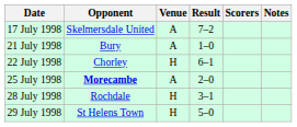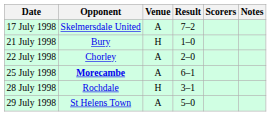 <table class="wikitable sortable" style="font-size:100%; text-align:center">
 <tr>
 <th>Date</th>
 <th>Opponent</th>
 <th>Venue</th>
 <th>Result</th>
 <th>Scorers</th>
 <th>Notes</th>
 </tr>
 <tr style="background-color: #d0ffe3;">
 <td>17 July 1998</td>
 <td><a href='#'>Skelmersdale United</a></td>
 <td>A</td>
 <td>7–2</td>
 <td></td>
 <td></td>
 </tr>
 <tr style="background-color: #d0ffe3;">
 <td>21 July 1998</td>
 <td><a href='#'>Bury</a></td>
-<td>A</td>
+<td>H</td>
 <td>1–0</td>
 <td></td>
 <td></td>
 </tr>
 <tr style="background-color: #d0ffe3;">
 <td>22 July 1998</td>
 <td><a href='#'>Chorley</a></td>
-<td>H</td>
-<td>6–1</td>
+<td>A</td>
+<td>2–0</td>
 <td></td>
 <td></td>
 </tr>
 <tr style="background-color: #d0ffe3;">
 <td>25 July 1998</td>
 <td><strong><a href='#'>Morecambe</a></strong></td>
 <td>A</td>
-<td>2–0</td>
+<td>6–1</td>
 <td></td>
 <td></td>
 </tr>
 <tr style="background-color: #d0ffe3;">
 <td>28 July 1998</td>
 <td><a href='#'>Rochdale</a></td>
 <td>H</td>
 <td>3–1</td>
 <td></td>
 <td></td>
 </tr>
 <tr style="background-color: #d0ffe3;">
 <td>29 July 1998</td>
 <td><a href='#'>St Helens Town</a></td>
-<td>H</td>
+<td>A</td>
 <td>5–0</td>
 <td></td>
 <td></td>
 </tr>
 </table>
